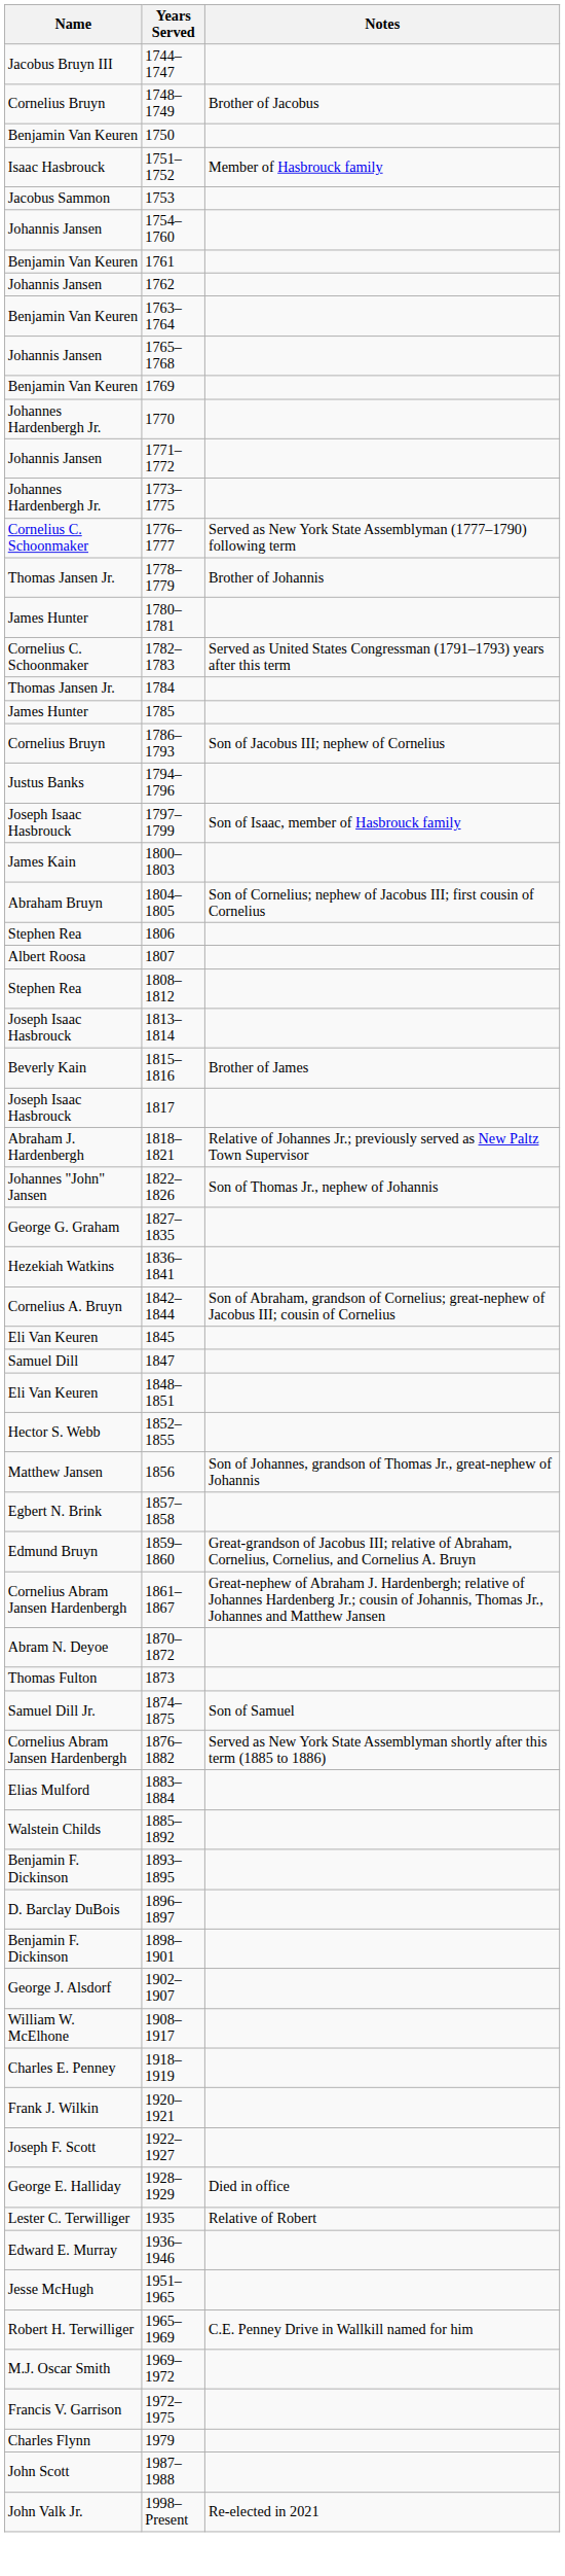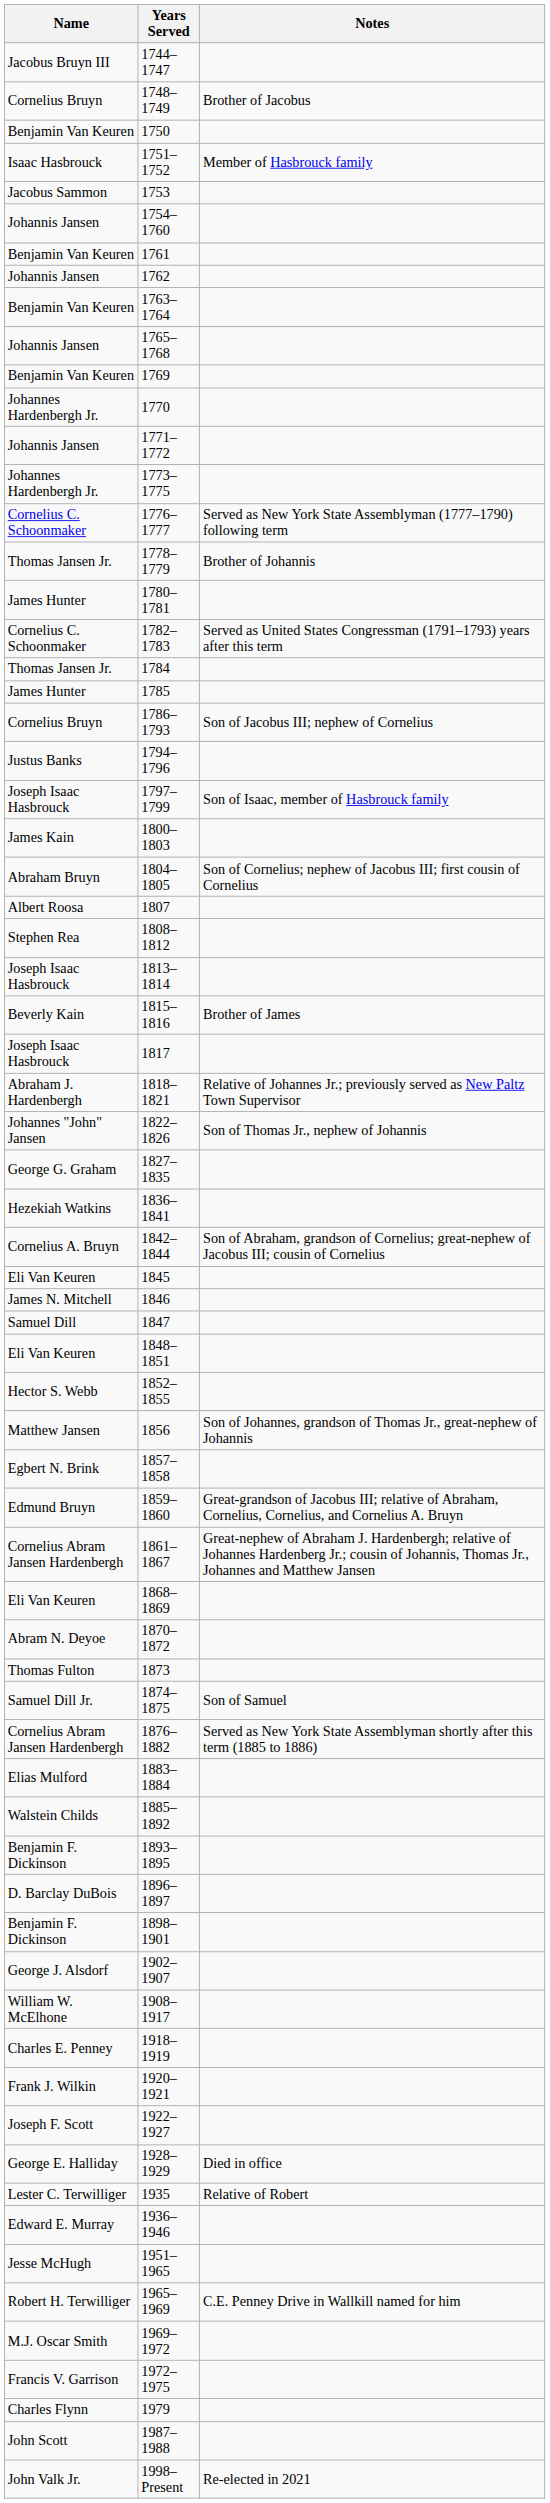 <table class="wikitable">
 <tr>
 <th>Name</th>
 <th>Years Served</th>
 <th>Notes</th>
 </tr>
 <tr>
 <td>Jacobus Bruyn III</td>
 <td>1744–1747</td>
 <td></td>
 </tr>
 <tr>
 <td>Cornelius Bruyn</td>
 <td>1748–1749</td>
 <td>Brother of Jacobus</td>
 </tr>
 <tr>
 <td>Benjamin Van Keuren</td>
 <td>1750</td>
 <td></td>
 </tr>
 <tr>
 <td>Isaac Hasbrouck</td>
 <td>1751–1752</td>
 <td>Member of <a href='#'>Hasbrouck family</a></td>
 </tr>
 <tr>
 <td>Jacobus Sammon</td>
 <td>1753</td>
 <td></td>
 </tr>
 <tr>
 <td>Johannis Jansen</td>
 <td>1754–1760</td>
 <td></td>
 </tr>
 <tr>
 <td>Benjamin Van Keuren</td>
 <td>1761</td>
 <td></td>
 </tr>
 <tr>
 <td>Johannis Jansen</td>
 <td>1762</td>
 <td></td>
 </tr>
 <tr>
 <td>Benjamin Van Keuren</td>
 <td>1763–1764</td>
 <td></td>
 </tr>
 <tr>
 <td>Johannis Jansen</td>
 <td>1765–1768</td>
 <td></td>
 </tr>
 <tr>
 <td>Benjamin Van Keuren</td>
 <td>1769</td>
 <td></td>
 </tr>
 <tr>
 <td>Johannes Hardenbergh Jr.</td>
 <td>1770</td>
 <td></td>
 </tr>
 <tr>
 <td>Johannis Jansen</td>
 <td>1771–1772</td>
 <td></td>
 </tr>
 <tr>
 <td>Johannes Hardenbergh Jr.</td>
 <td>1773–1775</td>
 <td></td>
 </tr>
 <tr>
 <td><a href='#'>Cornelius C. Schoonmaker</a></td>
 <td>1776–1777</td>
 <td>Served as New York State Assemblyman (1777–1790) following term</td>
 </tr>
 <tr>
 <td>Thomas Jansen Jr.</td>
 <td>1778–1779</td>
 <td>Brother of Johannis</td>
 </tr>
 <tr>
 <td>James Hunter</td>
 <td>1780–1781</td>
 <td></td>
 </tr>
 <tr>
 <td>Cornelius C. Schoonmaker</td>
 <td>1782–1783</td>
 <td>Served as United States Congressman (1791–1793) years after this term</td>
 </tr>
 <tr>
 <td>Thomas Jansen Jr.</td>
 <td>1784</td>
 <td></td>
 </tr>
 <tr>
 <td>James Hunter</td>
 <td>1785</td>
 <td></td>
 </tr>
 <tr>
 <td>Cornelius Bruyn</td>
 <td>1786–1793</td>
 <td>Son of Jacobus III; nephew of Cornelius</td>
 </tr>
 <tr>
 <td>Justus Banks</td>
 <td>1794–1796</td>
 <td></td>
 </tr>
 <tr>
 <td>Joseph Isaac Hasbrouck</td>
 <td>1797–1799</td>
 <td>Son of Isaac, member of <a href='#'>Hasbrouck family</a></td>
 </tr>
 <tr>
 <td>James Kain</td>
 <td>1800–1803</td>
 <td></td>
 </tr>
 <tr>
 <td>Abraham Bruyn</td>
 <td>1804–1805</td>
 <td>Son of Cornelius; nephew of Jacobus III; first cousin of Cornelius</td>
 </tr>
 <tr>
-<td>Stephen Rea</td>
-<td>1806</td>
-<td></td>
-</tr>
-<tr>
 <td>Albert Roosa</td>
 <td>1807</td>
 <td></td>
 </tr>
 <tr>
 <td>Stephen Rea</td>
 <td>1808–1812</td>
 <td></td>
 </tr>
 <tr>
 <td>Joseph Isaac Hasbrouck</td>
 <td>1813–1814</td>
 <td></td>
 </tr>
 <tr>
 <td>Beverly Kain</td>
 <td>1815–1816</td>
 <td>Brother of James</td>
 </tr>
 <tr>
 <td>Joseph Isaac Hasbrouck</td>
 <td>1817</td>
 <td></td>
 </tr>
 <tr>
 <td>Abraham J. Hardenbergh</td>
 <td>1818–1821</td>
 <td>Relative of Johannes Jr.; previously served as <a href='#'>New Paltz</a> Town Supervisor</td>
 </tr>
 <tr>
 <td>Johannes "John" Jansen</td>
 <td>1822–1826</td>
 <td>Son of Thomas Jr., nephew of Johannis</td>
 </tr>
 <tr>
 <td>George G. Graham</td>
 <td>1827–1835</td>
 <td></td>
 </tr>
 <tr>
 <td>Hezekiah Watkins</td>
 <td>1836–1841</td>
 <td></td>
 </tr>
 <tr>
 <td>Cornelius A. Bruyn</td>
 <td>1842–1844</td>
 <td>Son of Abraham, grandson of Cornelius; great-nephew of Jacobus III; cousin of Cornelius</td>
 </tr>
 <tr>
 <td>Eli Van Keuren</td>
 <td>1845</td>
 <td></td>
 </tr>
 <tr>
+<td>James N. Mitchell</td>
+<td>1846</td>
+<td></td>
+</tr>
+<tr>
 <td>Samuel Dill</td>
 <td>1847</td>
 <td></td>
 </tr>
 <tr>
 <td>Eli Van Keuren</td>
 <td>1848–1851</td>
 <td></td>
 </tr>
 <tr>
 <td>Hector S. Webb</td>
 <td>1852–1855</td>
 <td></td>
 </tr>
 <tr>
 <td>Matthew Jansen</td>
 <td>1856</td>
 <td>Son of Johannes, grandson of Thomas Jr., great-nephew of Johannis</td>
 </tr>
 <tr>
 <td>Egbert N. Brink</td>
 <td>1857–1858</td>
 <td></td>
 </tr>
 <tr>
 <td>Edmund Bruyn</td>
 <td>1859–1860</td>
 <td>Great-grandson of Jacobus III; relative of Abraham, Cornelius, Cornelius, and Cornelius A. Bruyn</td>
 </tr>
 <tr>
 <td>Cornelius Abram Jansen Hardenbergh</td>
 <td>1861–1867</td>
 <td>Great-nephew of Abraham J. Hardenbergh; relative of Johannes Hardenberg Jr.; cousin of Johannis, Thomas Jr., Johannes and Matthew Jansen</td>
+</tr>
+<tr>
+<td>Eli Van Keuren</td>
+<td>1868–1869</td>
+<td></td>
 </tr>
 <tr>
 <td>Abram N. Deyoe</td>
 <td>1870–1872</td>
 <td></td>
 </tr>
 <tr>
 <td>Thomas Fulton</td>
 <td>1873</td>
 <td></td>
 </tr>
 <tr>
 <td>Samuel Dill Jr.</td>
 <td>1874–1875</td>
 <td>Son of Samuel</td>
 </tr>
 <tr>
 <td>Cornelius Abram Jansen Hardenbergh</td>
 <td>1876–1882</td>
 <td>Served as New York State Assemblyman shortly after this term (1885 to 1886)</td>
 </tr>
 <tr>
 <td>Elias Mulford</td>
 <td>1883–1884</td>
 <td></td>
 </tr>
 <tr>
 <td>Walstein Childs</td>
 <td>1885–1892</td>
 <td></td>
 </tr>
 <tr>
 <td>Benjamin F. Dickinson</td>
 <td>1893–1895</td>
 <td></td>
 </tr>
 <tr>
 <td>D. Barclay DuBois</td>
 <td>1896–1897</td>
 <td></td>
 </tr>
 <tr>
 <td>Benjamin F. Dickinson</td>
 <td>1898–1901</td>
 <td></td>
 </tr>
 <tr>
 <td>George J. Alsdorf</td>
 <td>1902–1907</td>
 <td></td>
 </tr>
 <tr>
 <td>William W. McElhone</td>
 <td>1908–1917</td>
 <td></td>
 </tr>
 <tr>
 <td>Charles E. Penney</td>
 <td>1918–1919</td>
 <td></td>
 </tr>
 <tr>
 <td>Frank J. Wilkin</td>
 <td>1920–1921</td>
 <td></td>
 </tr>
 <tr>
 <td>Joseph F. Scott</td>
 <td>1922–1927</td>
 <td></td>
 </tr>
 <tr>
 <td>George E. Halliday</td>
 <td>1928–1929</td>
 <td>Died in office</td>
 </tr>
 <tr>
 <td>Lester C. Terwilliger</td>
 <td>1935</td>
 <td>Relative of Robert</td>
 </tr>
 <tr>
 <td>Edward E. Murray</td>
 <td>1936–1946</td>
 <td></td>
 </tr>
 <tr>
 <td>Jesse McHugh</td>
 <td>1951–1965</td>
 <td></td>
 </tr>
 <tr>
 <td>Robert H. Terwilliger</td>
 <td>1965–1969</td>
 <td>C.E. Penney Drive in Wallkill named for him</td>
 </tr>
 <tr>
 <td>M.J. Oscar Smith</td>
 <td>1969–1972</td>
 <td></td>
 </tr>
 <tr>
 <td>Francis V. Garrison</td>
 <td>1972–1975</td>
 <td></td>
 </tr>
 <tr>
 <td>Charles Flynn</td>
 <td>1979</td>
 <td></td>
 </tr>
 <tr>
 <td>John Scott</td>
 <td>1987–1988</td>
 <td></td>
 </tr>
 <tr>
 <td>John Valk Jr.</td>
 <td>1998–Present</td>
 <td>Re-elected in 2021</td>
 </tr>
 </table>
